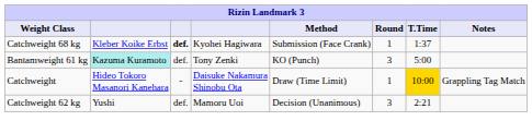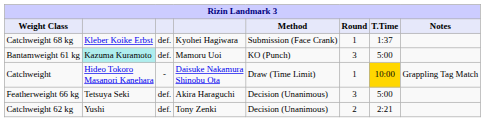 <table class="wikitable" style="font-size: 80%;">
 <tr>
 <th colspan="8" style="background-color: #ccf; color: #000080; text-align: center;"><strong>Rizin Landmark 3</strong></th>
 </tr>
 <tr>
 <th colspan="1" style="background-color: #E6E8FA; color: #000000; text-align: center;">Weight Class</th>
 <th colspan="1" style="background-color: #E6E8FA; color: #000000; text-align: center;"></th>
 <th colspan="1" style="background-color: #E6E8FA; color: #000000; text-align: center;"></th>
 <th colspan="1" style="background-color: #E6E8FA; color: #000000; text-align: center;"></th>
 <th colspan="1" style="background-color: #E6E8FA; color: #000000; text-align: center;">Method</th>
 <th colspan="1" style="background-color: #E6E8FA; color: #000000; text-align: center;">Round</th>
 <th colspan="1" style="background-color: #E6E8FA; color: #000000; text-align: center;">T.Time</th>
 <th colspan="1" style="background-color: #E6E8FA; color: #000000; text-align: center;">Notes</th>
 </tr>
 <tr>
 <td>Catchweight 68 kg</td>
 <td> <a href='#'>Kleber Koike Erbst</a></td>
-<td align=center><strong>def.</strong></td>
+<td align=center>def.</td>
 <td> Kyohei Hagiwara</td>
 <td>Submission (Face Crank)</td>
 <td align=center>1</td>
 <td align=center>1:37</td>
 <td></td>
 </tr>
 <tr>
 <td>Bantamweight 61 kg</td>
 <td style="background: paleturquoise;"> Kazuma Kuramoto</td>
 <td align=center>def.</td>
-<td> Tony Zenki</td>
+<td> Mamoru Uoi</td>
 <td>KO (Punch)</td>
 <td align=center>3</td>
 <td align=center>5:00</td>
 <td></td>
 </tr>
 <tr>
 <td>Catchweight</td>
 <td> <a href='#'>Hideo Tokoro</a> <br> <a href='#'>Masanori Kanehara</a></td>
 <td align=center>-</td>
 <td> <a href='#'>Daisuke Nakamura</a> <br> <a href='#'>Shinobu Ota</a></td>
 <td>Draw (Time Limit)</td>
 <td align=center>1</td>
 <td align=center style="background: gold;">10:00</td>
 <td>Grappling Tag Match</td>
 </tr>
 <tr>
+<td>Featherweight 66 kg</td>
+<td> Tetsuya Seki</td>
+<td align=center>def.</td>
+<td> Akira Haraguchi</td>
+<td>Decision (Unanimous)</td>
+<td align=center>3</td>
+<td align=center>5:00</td>
+<td></td>
+</tr>
+<tr>
 <td>Catchweight 62 kg</td>
 <td> Yushi</td>
 <td align=center>def.</td>
-<td> Mamoru Uoi</td>
+<td> Tony Zenki</td>
 <td>Decision (Unanimous)</td>
-<td align=center>3</td>
+<td align=center>2</td>
 <td align=center>2:21</td>
 <td></td>
 </tr>
 </table>
